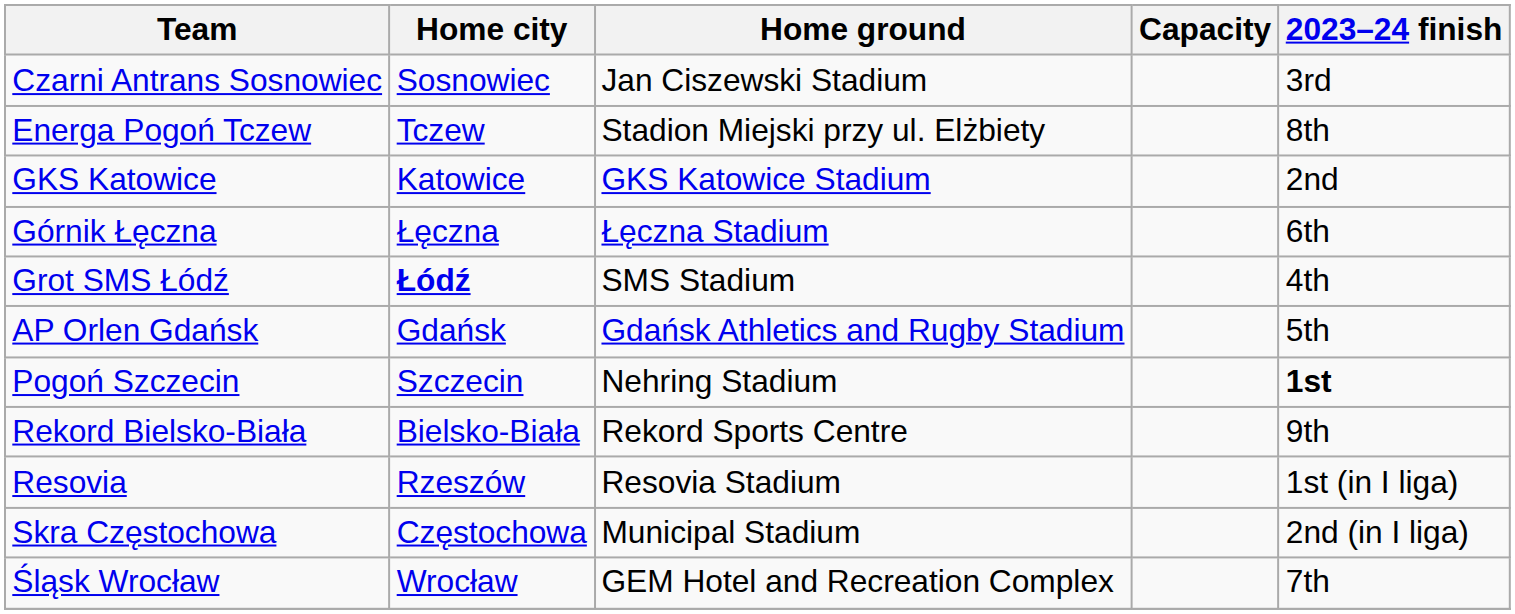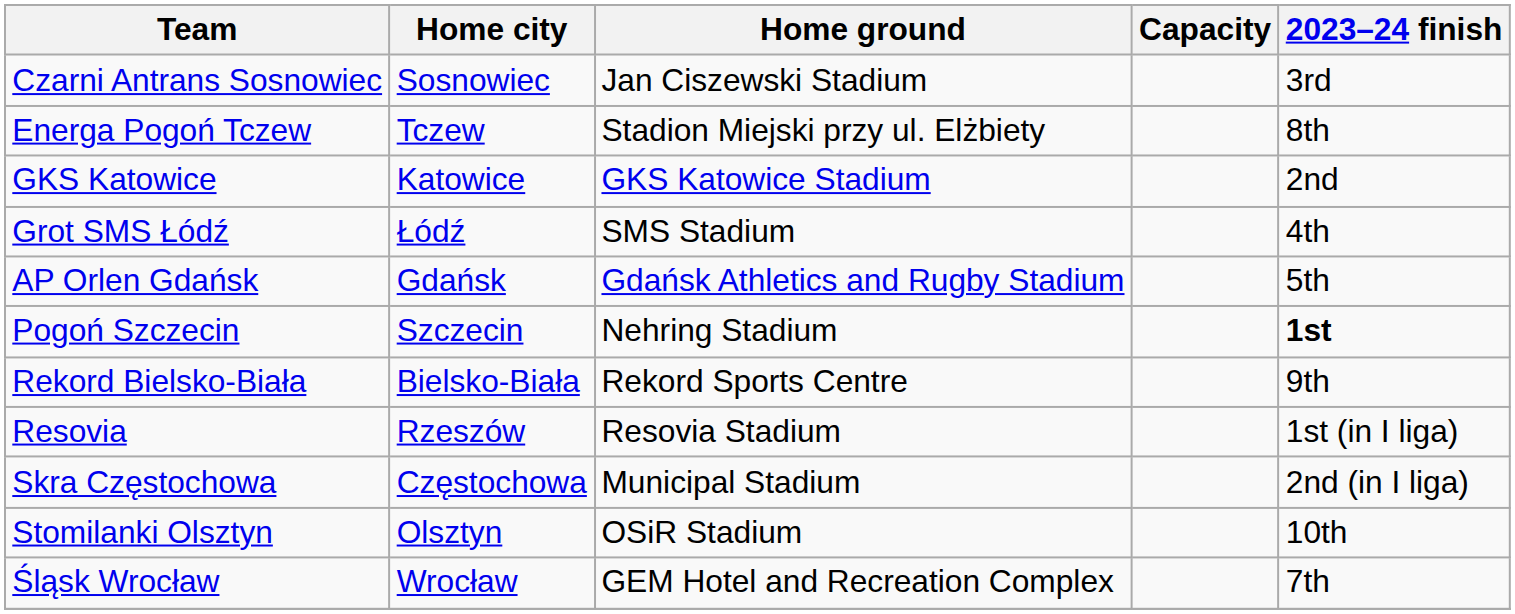 <table class="wikitable sortable">
 <tr>
 <th>Team</th>
 <th>Home city</th>
 <th>Home ground</th>
 <th>Capacity</th>
 <th data-sort-type="number"><a href='#'>2023–24</a> finish</th>
 </tr>
 <tr>
 <td><a href='#'>Czarni Antrans Sosnowiec</a></td>
 <td><a href='#'>Sosnowiec</a></td>
 <td>Jan Ciszewski Stadium</td>
 <td></td>
 <td>3rd</td>
 </tr>
 <tr>
 <td><a href='#'>Energa Pogoń Tczew</a></td>
 <td><a href='#'>Tczew</a></td>
 <td>Stadion Miejski przy ul. Elżbiety</td>
 <td></td>
 <td>8th</td>
 </tr>
 <tr>
 <td><a href='#'>GKS Katowice</a></td>
 <td><a href='#'>Katowice</a></td>
 <td><a href='#'>GKS Katowice Stadium</a></td>
 <td></td>
 <td>2nd</td>
 </tr>
 <tr>
-<td><a href='#'>Górnik Łęczna</a></td>
-<td><a href='#'>Łęczna</a></td>
-<td><a href='#'>Łęczna Stadium</a></td>
-<td></td>
-<td>6th</td>
-</tr>
-<tr>
 <td><a href='#'>Grot SMS Łódź</a></td>
-<td><strong><a href='#'>Łódź</a></strong></td>
+<td><a href='#'>Łódź</a></td>
 <td>SMS Stadium</td>
 <td></td>
 <td>4th</td>
 </tr>
 <tr>
 <td><a href='#'>AP Orlen Gdańsk</a></td>
 <td><a href='#'>Gdańsk</a></td>
 <td><a href='#'>Gdańsk Athletics and Rugby Stadium</a></td>
 <td></td>
 <td>5th</td>
 </tr>
 <tr>
 <td><a href='#'>Pogoń Szczecin</a></td>
 <td><a href='#'>Szczecin</a></td>
 <td>Nehring Stadium</td>
 <td></td>
 <td><strong>1st</strong></td>
 </tr>
 <tr>
 <td><a href='#'>Rekord Bielsko-Biała</a></td>
 <td><a href='#'>Bielsko-Biała</a></td>
 <td>Rekord Sports Centre</td>
 <td></td>
 <td>9th</td>
 </tr>
 <tr>
 <td><a href='#'>Resovia</a></td>
 <td><a href='#'>Rzeszów</a></td>
 <td>Resovia Stadium</td>
 <td></td>
 <td>1st (in I liga)</td>
 </tr>
 <tr>
 <td><a href='#'>Skra Częstochowa</a></td>
 <td><a href='#'>Częstochowa</a></td>
 <td>Municipal Stadium</td>
 <td></td>
 <td>2nd (in I liga)</td>
 </tr>
 <tr>
+<td><a href='#'>Stomilanki Olsztyn</a></td>
+<td><a href='#'>Olsztyn</a></td>
+<td>OSiR Stadium</td>
+<td></td>
+<td>10th</td>
+</tr>
+<tr>
 <td><a href='#'>Śląsk Wrocław</a></td>
 <td><a href='#'>Wrocław</a></td>
 <td>GEM Hotel and Recreation Complex</td>
 <td></td>
 <td>7th</td>
 </tr>
 <tr>
 </tr>
 </table>
